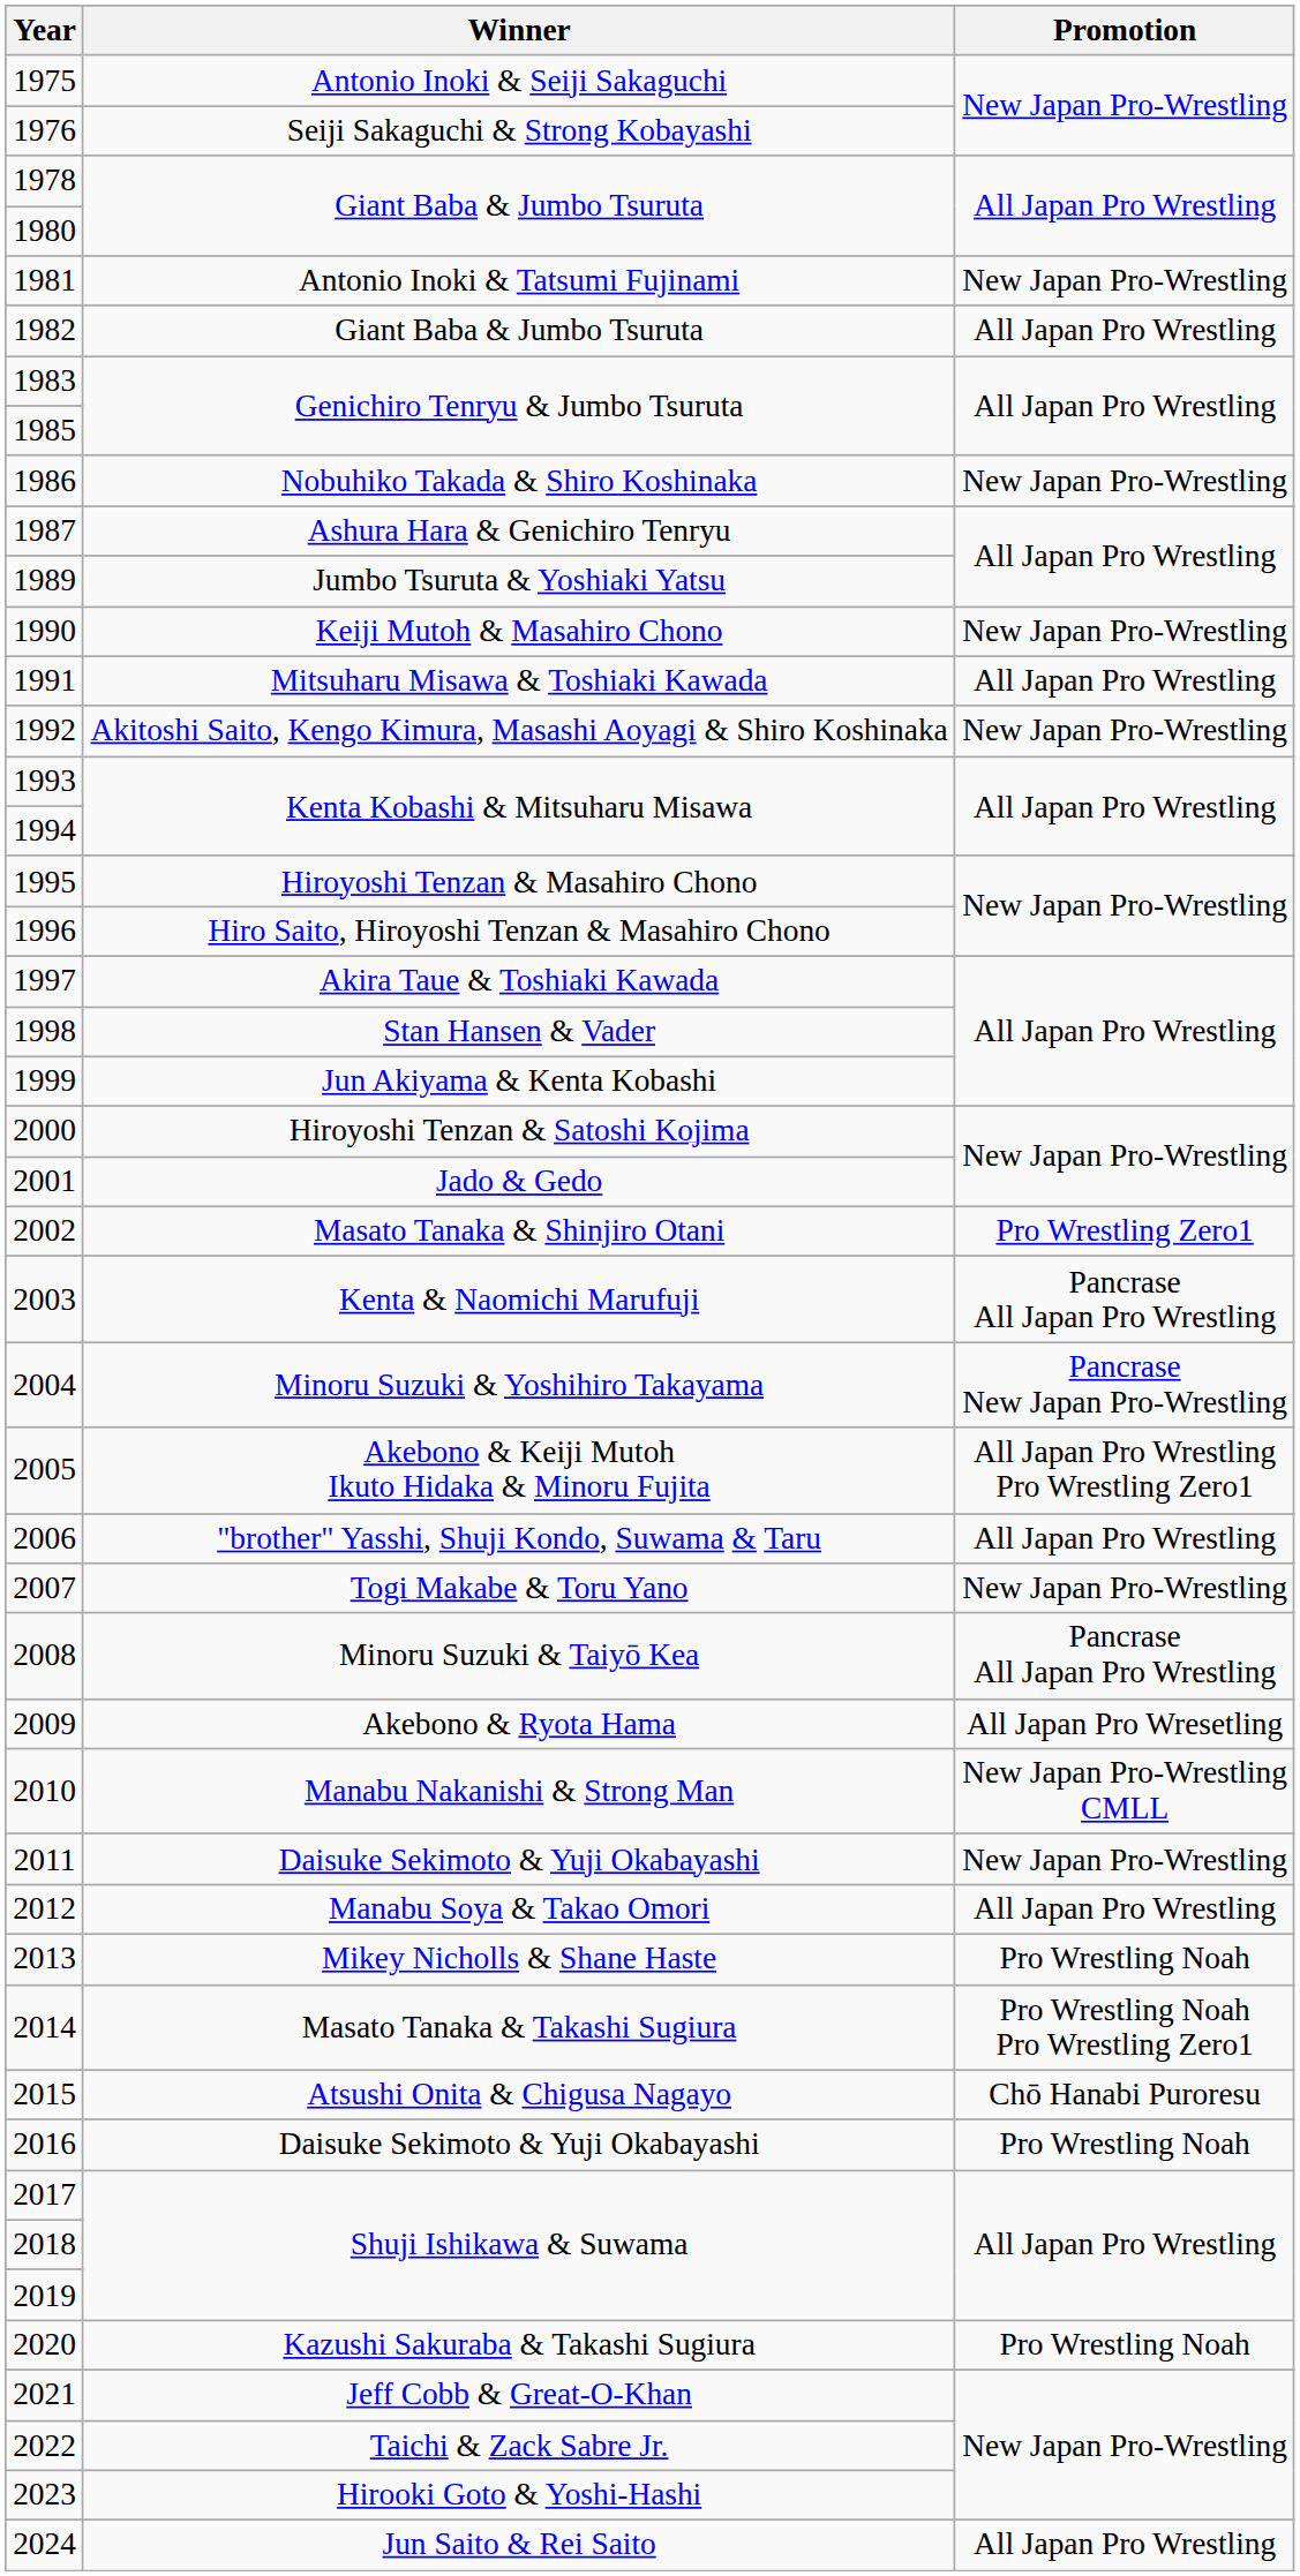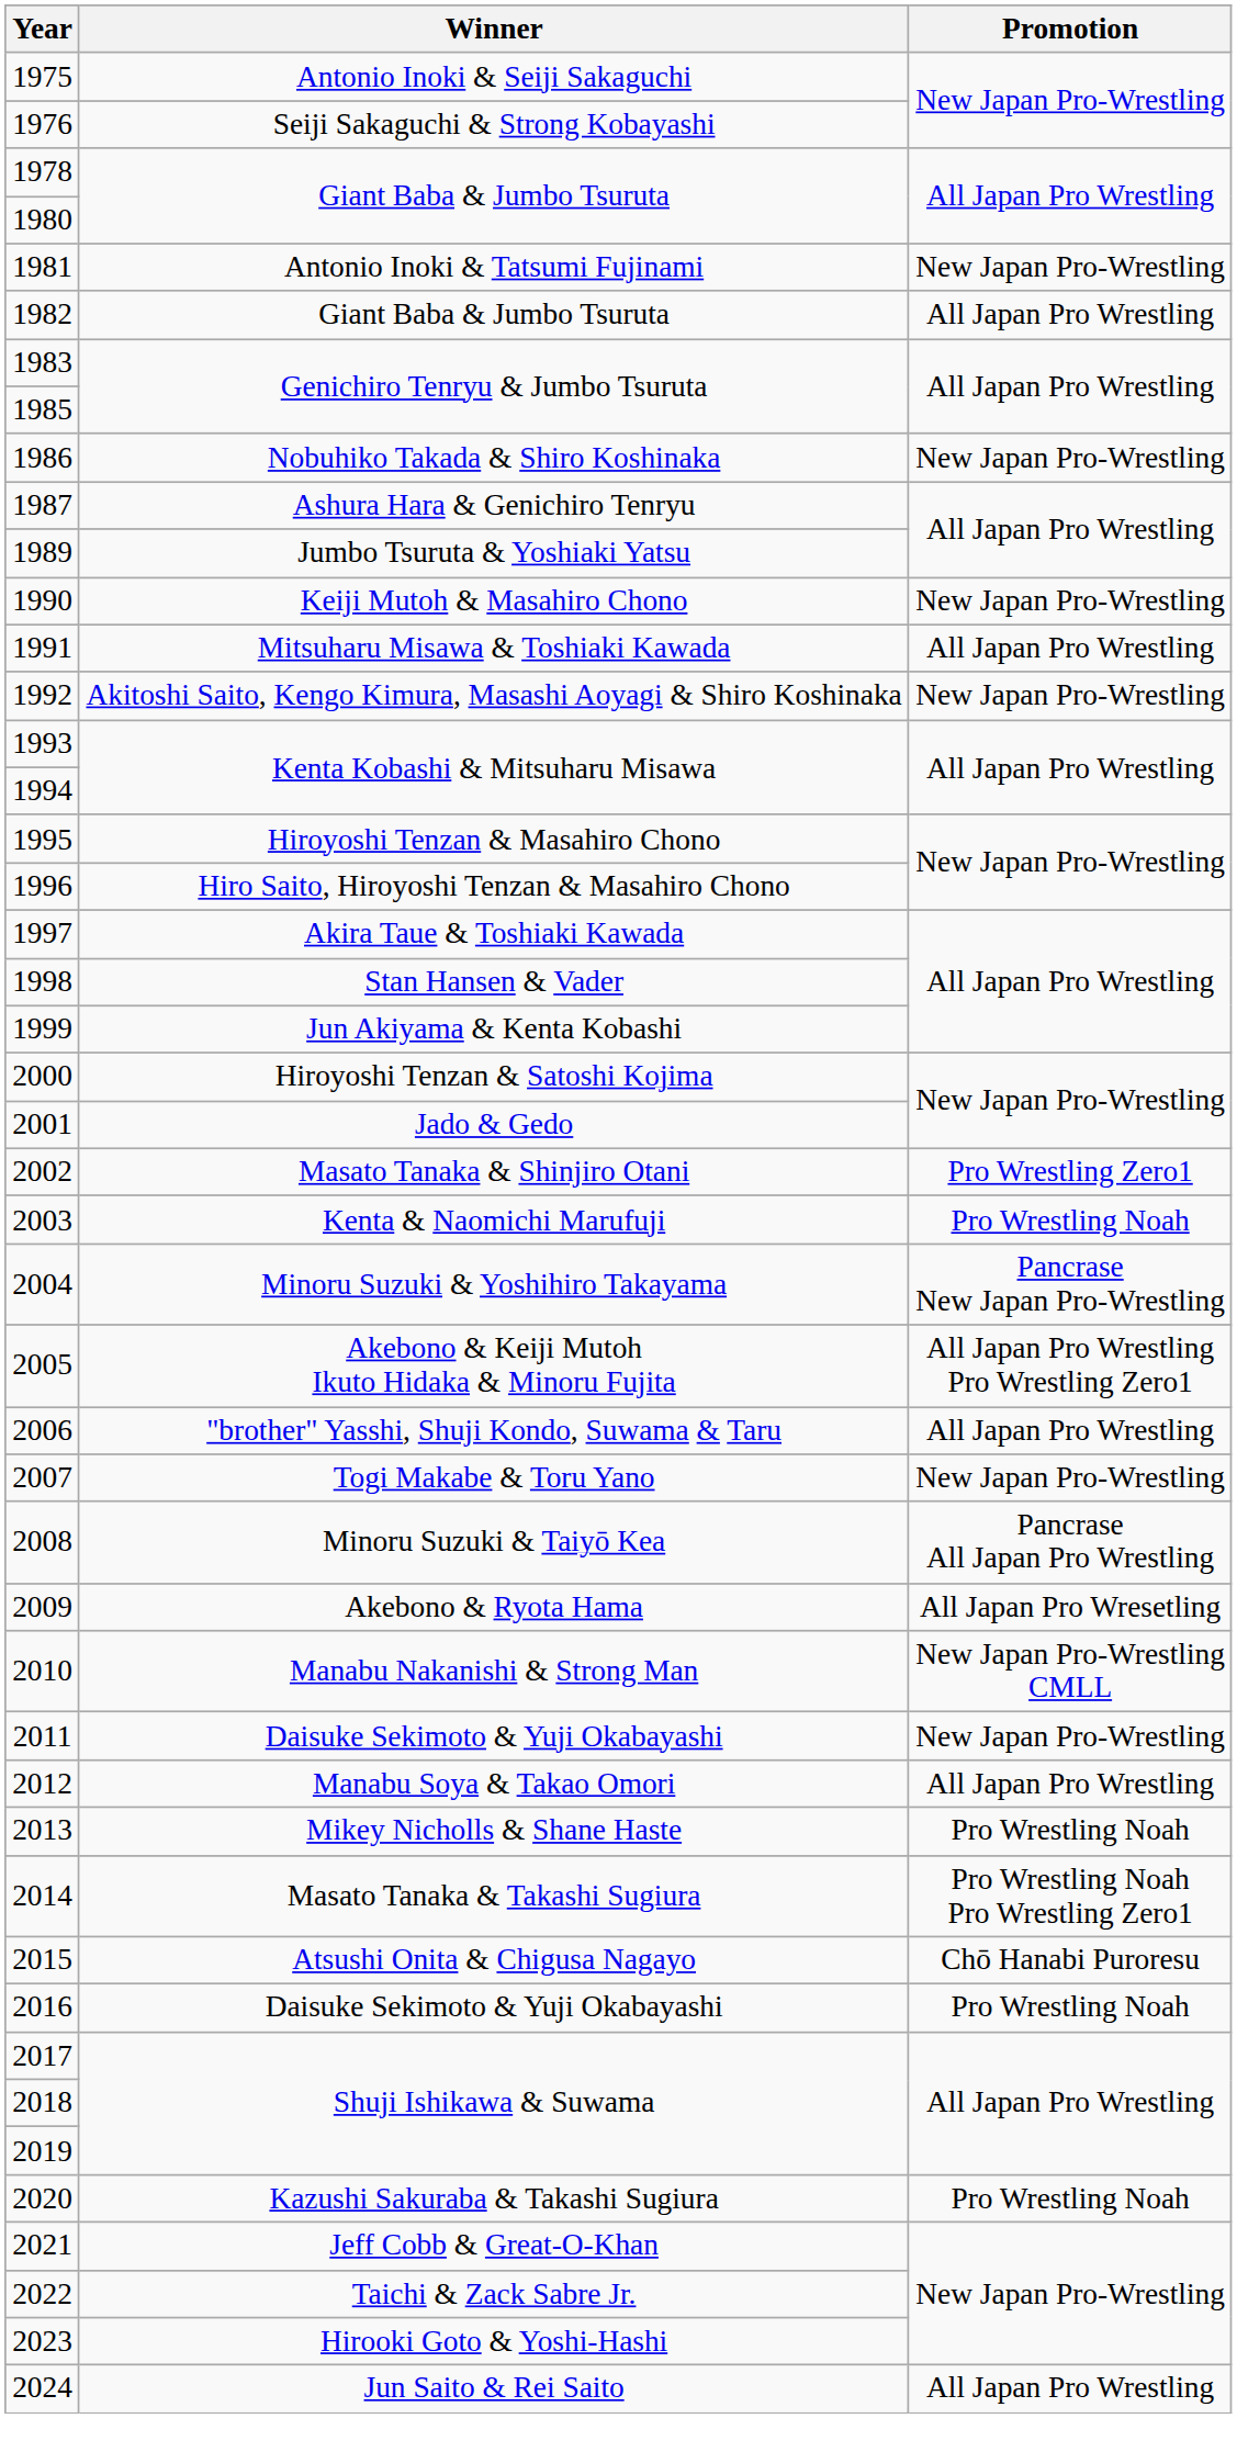 <table class="wikitable sortable" style="text-align: center">
 <tr>
 <th>Year</th>
 <th>Winner</th>
 <th>Promotion</th>
 </tr>
 <tr>
 <td>1975</td>
 <td><a href='#'>Antonio Inoki</a> & <a href='#'>Seiji Sakaguchi</a></td>
 <td rowspan=2><a href='#'>New Japan Pro-Wrestling</a></td>
 </tr>
 <tr>
 <td>1976</td>
 <td>Seiji Sakaguchi & <a href='#'>Strong Kobayashi</a></td>
 </tr>
 <tr>
 <td>1978</td>
 <td rowspan=2><a href='#'>Giant Baba</a> & <a href='#'>Jumbo Tsuruta</a></td>
 <td rowspan=2><a href='#'>All Japan Pro Wrestling</a></td>
 </tr>
 <tr>
 <td>1980</td>
 </tr>
 <tr>
 <td>1981</td>
 <td>Antonio Inoki & <a href='#'>Tatsumi Fujinami</a></td>
 <td>New Japan Pro-Wrestling</td>
 </tr>
 <tr>
 <td>1982</td>
 <td>Giant Baba & Jumbo Tsuruta</td>
 <td>All Japan Pro Wrestling</td>
 </tr>
 <tr>
 <td>1983</td>
 <td rowspan=2><a href='#'>Genichiro Tenryu</a> & Jumbo Tsuruta</td>
 <td rowspan=2>All Japan Pro Wrestling</td>
 </tr>
 <tr>
 <td>1985</td>
 </tr>
 <tr>
 <td>1986</td>
 <td><a href='#'>Nobuhiko Takada</a> & <a href='#'>Shiro Koshinaka</a></td>
 <td>New Japan Pro-Wrestling</td>
 </tr>
 <tr>
 <td>1987</td>
 <td><a href='#'>Ashura Hara</a> & Genichiro Tenryu</td>
 <td rowspan=2>All Japan Pro Wrestling</td>
 </tr>
 <tr>
 <td>1989</td>
 <td>Jumbo Tsuruta & <a href='#'>Yoshiaki Yatsu</a></td>
 </tr>
 <tr>
 <td>1990</td>
 <td><a href='#'>Keiji Mutoh</a> & <a href='#'>Masahiro Chono</a></td>
 <td>New Japan Pro-Wrestling</td>
 </tr>
 <tr>
 <td>1991</td>
 <td><a href='#'>Mitsuharu Misawa</a> & <a href='#'>Toshiaki Kawada</a></td>
 <td>All Japan Pro Wrestling</td>
 </tr>
 <tr>
 <td>1992</td>
 <td><a href='#'>Akitoshi Saito</a>, <a href='#'>Kengo Kimura</a>, <a href='#'>Masashi Aoyagi</a> & Shiro Koshinaka</td>
 <td>New Japan Pro-Wrestling</td>
 </tr>
 <tr>
 <td>1993</td>
 <td rowspan=2><a href='#'>Kenta Kobashi</a> & Mitsuharu Misawa</td>
 <td rowspan=2>All Japan Pro Wrestling</td>
 </tr>
 <tr>
 <td>1994</td>
 </tr>
 <tr>
 <td>1995</td>
 <td><a href='#'>Hiroyoshi Tenzan</a> & Masahiro Chono</td>
 <td rowspan=2>New Japan Pro-Wrestling</td>
 </tr>
 <tr>
 <td>1996</td>
 <td><a href='#'>Hiro Saito</a>, Hiroyoshi Tenzan & Masahiro Chono</td>
 </tr>
 <tr>
 <td>1997</td>
 <td><a href='#'>Akira Taue</a> & <a href='#'>Toshiaki Kawada</a></td>
 <td rowspan=3>All Japan Pro Wrestling</td>
 </tr>
 <tr>
 <td>1998</td>
 <td><a href='#'>Stan Hansen</a> & <a href='#'>Vader</a></td>
 </tr>
 <tr>
 <td>1999</td>
 <td><a href='#'>Jun Akiyama</a> & Kenta Kobashi</td>
 </tr>
 <tr>
 <td>2000</td>
 <td>Hiroyoshi Tenzan & <a href='#'>Satoshi Kojima</a></td>
 <td rowspan=2>New Japan Pro-Wrestling</td>
 </tr>
 <tr>
 <td>2001</td>
 <td><a href='#'>Jado & Gedo</a></td>
 </tr>
 <tr>
 <td>2002</td>
 <td><a href='#'>Masato Tanaka</a> & <a href='#'>Shinjiro Otani</a></td>
 <td><a href='#'>Pro Wrestling Zero1</a></td>
 </tr>
 <tr>
 <td>2003</td>
 <td><a href='#'>Kenta</a> & <a href='#'>Naomichi Marufuji</a></td>
-<td>Pancrase<br>All Japan Pro Wrestling</td>
+<td><a href='#'>Pro Wrestling Noah</a></td>
 </tr>
 <tr>
 <td>2004</td>
 <td><a href='#'>Minoru Suzuki</a> & <a href='#'>Yoshihiro Takayama</a></td>
 <td><a href='#'>Pancrase</a><br>New Japan Pro-Wrestling</td>
 </tr>
 <tr>
 <td>2005</td>
 <td><a href='#'>Akebono</a> & Keiji Mutoh<br><a href='#'>Ikuto Hidaka</a> & <a href='#'>Minoru Fujita</a></td>
 <td>All Japan Pro Wrestling<br>Pro Wrestling Zero1</td>
 </tr>
 <tr>
 <td>2006</td>
 <td><a href='#'>"brother" Yasshi</a>, <a href='#'>Shuji Kondo</a>, <a href='#'>Suwama</a> <a href='#'>&</a> <a href='#'>Taru</a></td>
 <td>All Japan Pro Wrestling</td>
 </tr>
 <tr>
 <td>2007</td>
 <td><a href='#'>Togi Makabe</a> & <a href='#'>Toru Yano</a></td>
 <td>New Japan Pro-Wrestling</td>
 </tr>
 <tr>
 <td>2008</td>
 <td>Minoru Suzuki & <a href='#'>Taiyō Kea</a></td>
 <td>Pancrase<br>All Japan Pro Wrestling</td>
 </tr>
 <tr>
 <td>2009</td>
 <td>Akebono & <a href='#'>Ryota Hama</a></td>
 <td>All Japan Pro Wresetling</td>
 </tr>
 <tr>
 <td>2010</td>
 <td><a href='#'>Manabu Nakanishi</a> & <a href='#'>Strong Man</a></td>
 <td>New Japan Pro-Wrestling<br><a href='#'>CMLL</a></td>
 </tr>
 <tr>
 <td>2011</td>
 <td><a href='#'>Daisuke Sekimoto</a> & <a href='#'>Yuji Okabayashi</a></td>
 <td>New Japan Pro-Wrestling</td>
 </tr>
 <tr>
 <td>2012</td>
 <td><a href='#'>Manabu Soya</a> & <a href='#'>Takao Omori</a></td>
 <td>All Japan Pro Wrestling</td>
 </tr>
 <tr>
 <td>2013</td>
 <td><a href='#'>Mikey Nicholls</a> & <a href='#'>Shane Haste</a></td>
 <td>Pro Wrestling Noah</td>
 </tr>
 <tr>
 <td>2014</td>
 <td>Masato Tanaka & <a href='#'>Takashi Sugiura</a></td>
 <td>Pro Wrestling Noah<br>Pro Wrestling Zero1</td>
 </tr>
 <tr>
 <td>2015</td>
 <td><a href='#'>Atsushi Onita</a> & <a href='#'>Chigusa Nagayo</a></td>
 <td>Chō Hanabi Puroresu</td>
 </tr>
 <tr>
 <td>2016</td>
 <td>Daisuke Sekimoto & Yuji Okabayashi</td>
 <td>Pro Wrestling Noah</td>
 </tr>
 <tr>
 <td>2017</td>
 <td rowspan="3"><a href='#'>Shuji Ishikawa</a> & Suwama</td>
 <td rowspan="3">All Japan Pro Wrestling</td>
 </tr>
 <tr>
 <td>2018</td>
 </tr>
 <tr>
 <td>2019</td>
 </tr>
 <tr>
 <td>2020</td>
 <td><a href='#'>Kazushi Sakuraba</a> & Takashi Sugiura</td>
 <td>Pro Wrestling Noah</td>
 </tr>
 <tr>
 <td>2021</td>
 <td><a href='#'>Jeff Cobb</a> & <a href='#'>Great-O-Khan</a></td>
 <td rowspan="3">New Japan Pro-Wrestling</td>
 </tr>
 <tr>
 <td>2022</td>
 <td><a href='#'>Taichi</a> & <a href='#'>Zack Sabre Jr.</a></td>
 </tr>
 <tr>
 <td>2023</td>
 <td><a href='#'>Hirooki Goto</a> & <a href='#'>Yoshi-Hashi</a></td>
 </tr>
 <tr>
 <td>2024</td>
 <td><a href='#'>Jun Saito & Rei Saito</a></td>
 <td>All Japan Pro Wrestling</td>
 </tr>
 </table>
